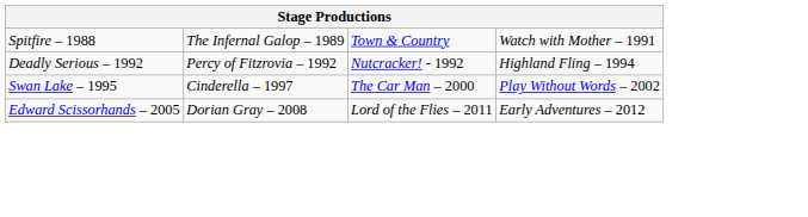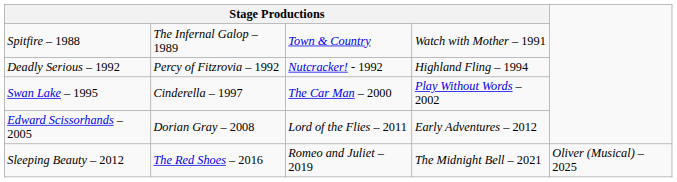 <table class="wikitable">
 <tr>
 <th colspan="4" style="text-align:center;">Stage Productions</th>
 </tr>
 <tr>
 <td><em>Spitfire</em> – 1988</td>
 <td><em>The Infernal Galop</em> – 1989</td>
 <td><em><a href='#'>Town & Country</a></em></td>
 <td><em>Watch with Mother</em> – 1991</td>
 </tr>
 <tr>
 <td><em>Deadly Serious</em> – 1992</td>
 <td><em>Percy of Fitzrovia</em> – 1992</td>
 <td><em><a href='#'>Nutcracker!</a></em> - 1992</td>
 <td><em>Highland Fling</em> – 1994</td>
 </tr>
 <tr>
 <td><em> <a href='#'>Swan Lake</a></em> – 1995</td>
 <td><em>Cinderella</em> – 1997</td>
 <td><em><a href='#'>The Car Man</a></em> – 2000</td>
 <td><em><a href='#'>Play Without Words</a></em> – 2002</td>
 </tr>
 <tr>
 <td><em><a href='#'>Edward Scissorhands</a></em> – 2005</td>
 <td><em>Dorian Gray</em> – 2008</td>
 <td><em>Lord of the Flies</em> – 2011</td>
 <td><em>Early Adventures</em> – 2012</td>
 </tr>
+<tr>
+<td><em>Sleeping Beauty</em> – 2012</td>
+<td><em><a href='#'>The Red Shoes</a></em> – 2016</td>
+<td><em>Romeo and Juliet</em> – 2019</td>
+<td><em>The Midnight Bell</em> – 2021</td>
+<td><em>Oliver (Musical)</em> – 2025</td>
+</tr>
 </table>
